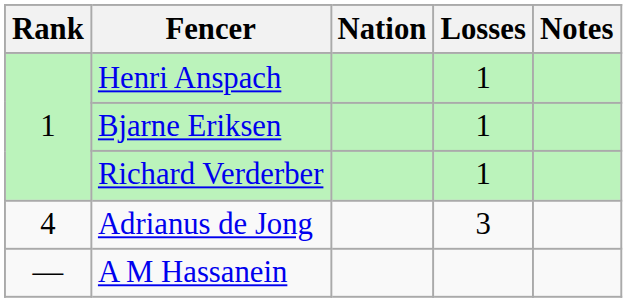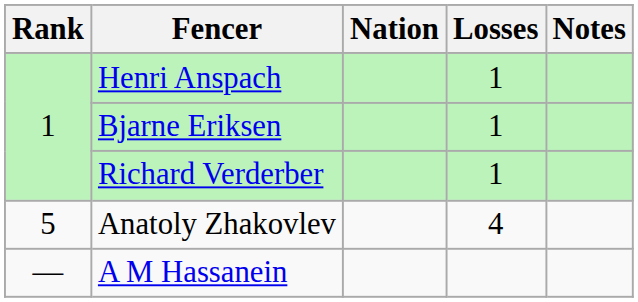 <table class="wikitable sortable" style="text-align:center">
 <tr>
 <th>Rank</th>
 <th>Fencer</th>
 <th>Nation</th>
 <th>Losses</th>
 <th>Notes</th>
 </tr>
 <tr bgcolor=bbf3bb>
 <td rowspan=3>1</td>
 <td align=left><a href='#'>Henri Anspach</a></td>
 <td align=left></td>
 <td>1</td>
 <td></td>
 </tr>
 <tr bgcolor=bbf3bb>
 <td align=left><a href='#'>Bjarne Eriksen</a></td>
 <td align=left></td>
 <td>1</td>
 <td></td>
 </tr>
 <tr bgcolor=bbf3bb>
 <td align=left><a href='#'>Richard Verderber</a></td>
 <td align=left></td>
 <td>1</td>
 <td></td>
 </tr>
 <tr>
+<td>5</td>
+<td align=left>Anatoly Zhakovlev</td>
+<td align=left></td>
 <td>4</td>
-<td align=left><a href='#'>Adrianus de Jong</a></td>
-<td align=left></td>
-<td>3</td>
 <td></td>
 </tr>
 <tr>
 <td data-sort-value=6>—</td>
 <td align=left><a href='#'>A M Hassanein</a></td>
 <td align=left></td>
 <td data-sort-value=5></td>
 <td></td>
 </tr>
 </table>
